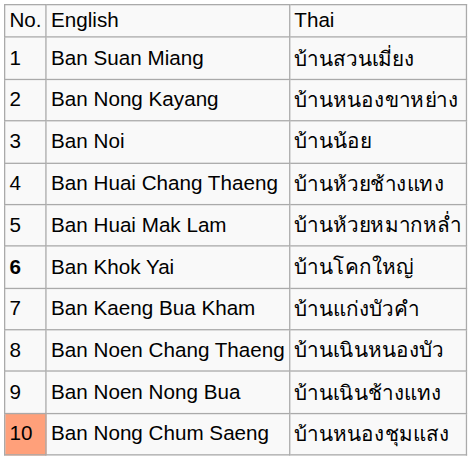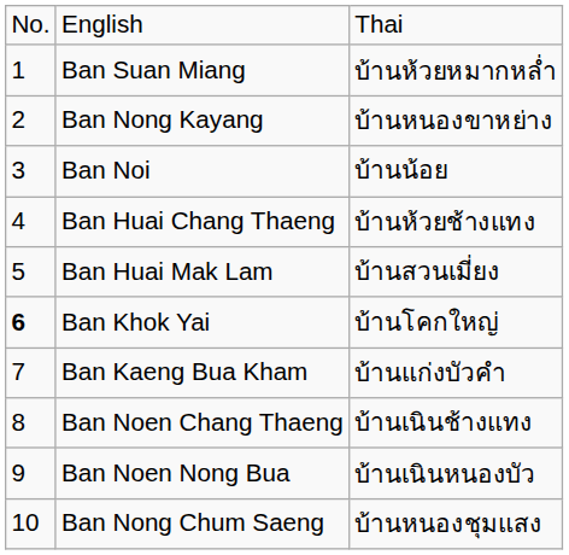 <table class="wikitable">
 <tr>
 <td>No.</td>
 <td>English</td>
 <td>Thai</td>
 </tr>
 <tr>
 <td>1</td>
 <td>Ban Suan Miang</td>
-<td>บ้านสวนเมี่ยง</td>
+<td>บ้านห้วยหมากหล่ำ</td>
 </tr>
 <tr>
 <td>2</td>
 <td>Ban Nong Kayang</td>
 <td>บ้านหนองขาหย่าง</td>
 </tr>
 <tr>
 <td>3</td>
 <td>Ban Noi</td>
 <td>บ้านน้อย</td>
 </tr>
 <tr>
 <td>4</td>
 <td>Ban Huai Chang Thaeng</td>
 <td>บ้านห้วยช้างแทง</td>
 </tr>
 <tr>
 <td>5</td>
 <td>Ban Huai Mak Lam</td>
-<td>บ้านห้วยหมากหล่ำ</td>
+<td>บ้านสวนเมี่ยง</td>
 </tr>
 <tr>
 <td><strong>6</strong></td>
 <td>Ban Khok Yai</td>
 <td>บ้านโคกใหญ่</td>
 </tr>
 <tr>
 <td>7</td>
 <td>Ban Kaeng Bua Kham</td>
 <td>บ้านแก่งบัวคำ</td>
 </tr>
 <tr>
 <td>8</td>
 <td>Ban Noen Chang Thaeng</td>
-<td>บ้านเนินหนองบัว</td>
+<td>บ้านเนินช้างแทง</td>
 </tr>
 <tr>
 <td>9</td>
 <td>Ban Noen Nong Bua</td>
-<td>บ้านเนินช้างแทง</td>
+<td>บ้านเนินหนองบัว</td>
 </tr>
 <tr>
-<td style="background: lightsalmon;">10</td>
+<td>10</td>
 <td>Ban Nong Chum Saeng</td>
 <td>บ้านหนองชุมแสง</td>
 </tr>
 </table>
